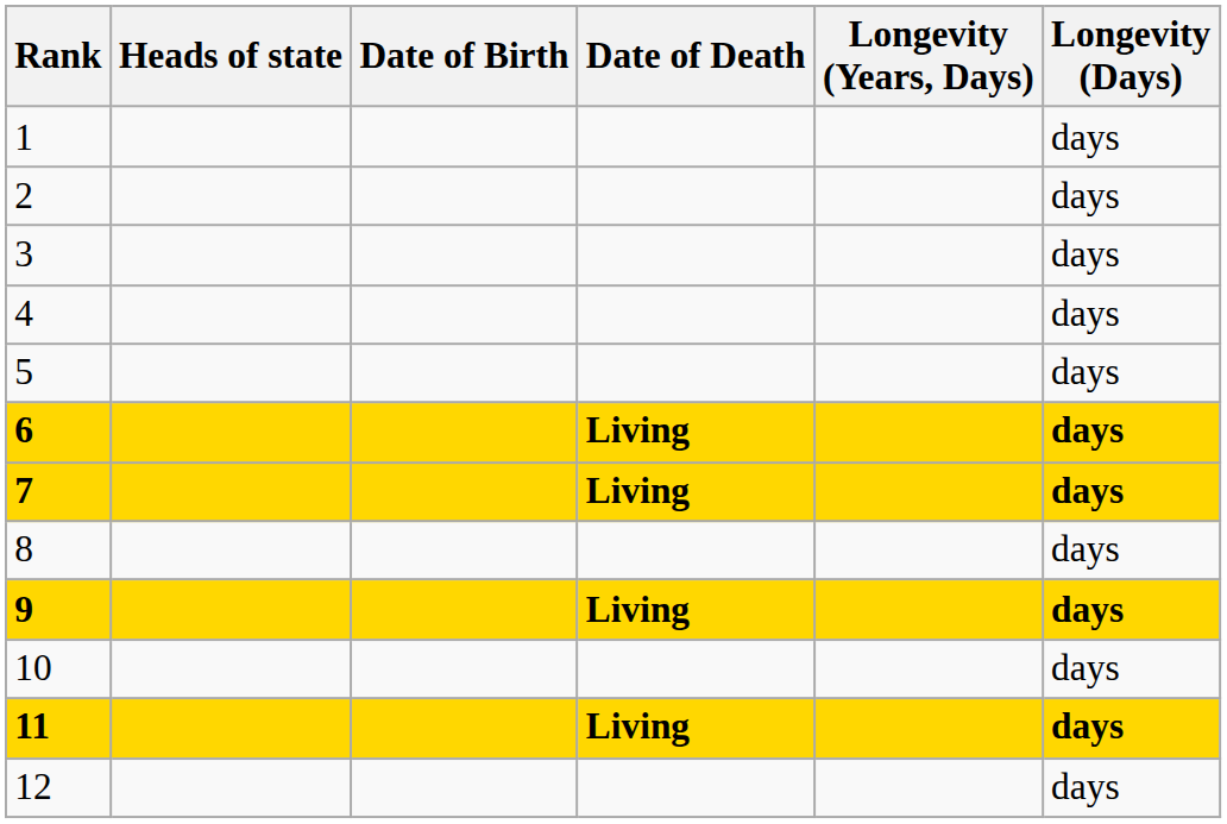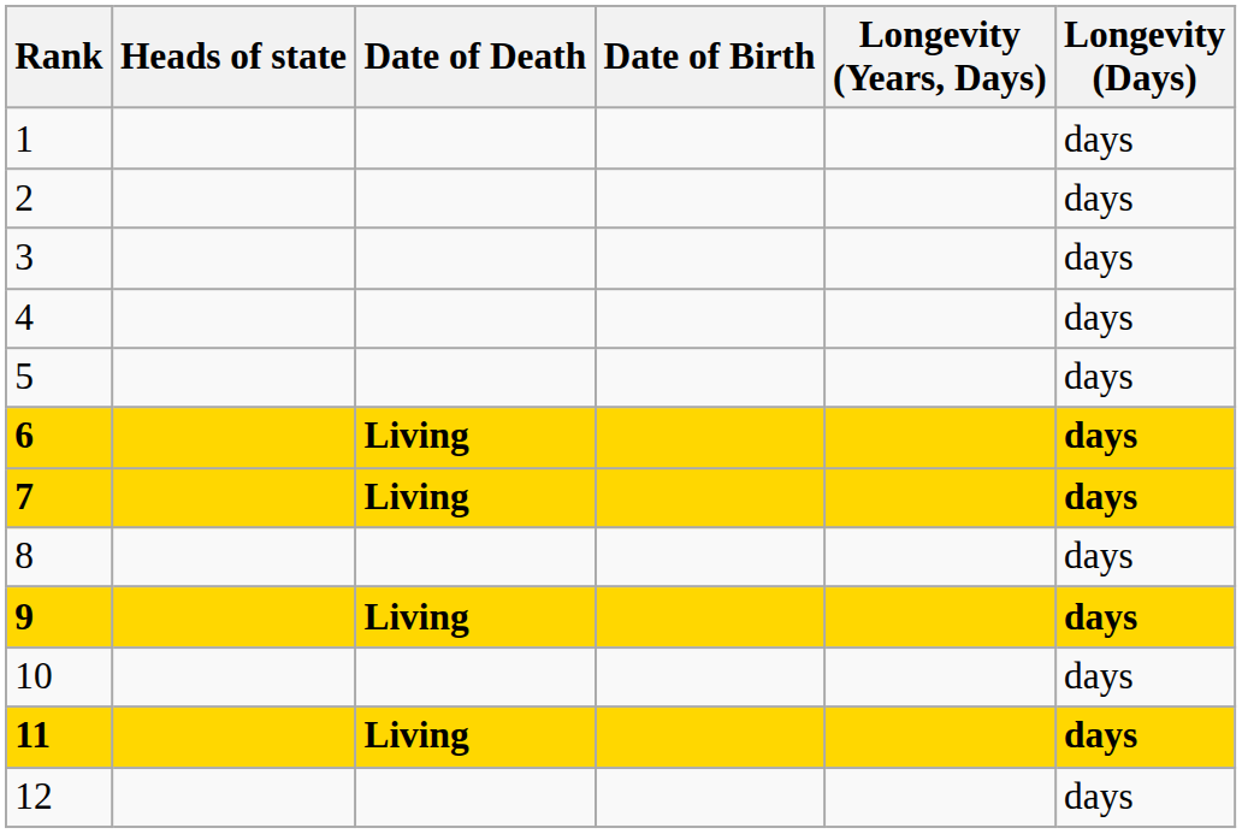 <table class="wikitable sortable">
 <tr>
 <th>Rank<br></th>
 <th>Heads of state<br></th>
+<th>Date of Death<br></th>
 <th>Date of Birth<br></th>
-<th>Date of Death<br></th>
 <th>Longevity<br>(Years, Days)</th>
 <th>Longevity<br>(Days)</th>
 </tr>
 <tr>
 <td>1</td>
 <td></td>
 <td></td>
 <td></td>
 <td></td>
 <td> days</td>
 </tr>
 <tr>
 <td>2</td>
 <td></td>
 <td></td>
 <td></td>
 <td></td>
 <td> days</td>
 </tr>
 <tr>
 <td>3</td>
 <td></td>
 <td></td>
 <td></td>
 <td></td>
 <td> days</td>
 </tr>
 <tr>
 <td>4</td>
 <td></td>
 <td></td>
 <td></td>
 <td></td>
 <td> days</td>
 </tr>
 <tr>
 <td>5</td>
 <td></td>
 <td></td>
 <td></td>
 <td></td>
 <td> days</td>
 </tr>
 <tr>
 <td style="background-color:gold;"><strong>6</strong></td>
 <td style="background-color:gold;"><strong></strong></td>
+<td style="background-color:gold;"><strong>Living</strong></td>
 <td style="background-color:gold;"><strong></strong></td>
-<td style="background-color:gold;"><strong>Living</strong></td>
 <td style="background-color:gold;"><strong></strong></td>
 <td style="background-color:gold;"><strong> days</strong></td>
 </tr>
 <tr>
 <td style="background-color:gold;"><strong>7</strong></td>
 <td style="background-color:gold;"><strong></strong></td>
+<td style="background-color:gold;"><strong>Living</strong></td>
 <td style="background-color:gold;"><strong></strong></td>
-<td style="background-color:gold;"><strong>Living</strong></td>
 <td style="background-color:gold;"><strong></strong></td>
 <td style="background-color:gold;"><strong> days</strong></td>
 </tr>
 <tr>
 <td>8</td>
 <td></td>
 <td></td>
 <td></td>
 <td></td>
 <td> days</td>
 </tr>
 <tr>
 <td style="background-color:gold;"><strong>9</strong></td>
 <td style="background-color:gold;"><strong></strong></td>
+<td style="background-color:gold;"><strong>Living</strong></td>
 <td style="background-color:gold;"><strong></strong></td>
-<td style="background-color:gold;"><strong>Living</strong></td>
 <td style="background-color:gold;"><strong></strong></td>
 <td style="background-color:gold;"><strong> days</strong></td>
 </tr>
 <tr>
 <td>10</td>
 <td></td>
 <td></td>
 <td></td>
 <td></td>
 <td> days</td>
 </tr>
 <tr>
 <td style="background-color:gold;"><strong>11</strong></td>
 <td style="background-color:gold;"><strong></strong></td>
+<td style="background-color:gold;"><strong>Living</strong></td>
 <td style="background-color:gold;"><strong></strong></td>
-<td style="background-color:gold;"><strong>Living</strong></td>
 <td style="background-color:gold;"><strong></strong></td>
 <td style="background-color:gold;"><strong> days</strong></td>
 </tr>
 <tr>
 <td>12</td>
 <td></td>
 <td></td>
 <td></td>
 <td></td>
 <td> days</td>
 </tr>
 </table>
